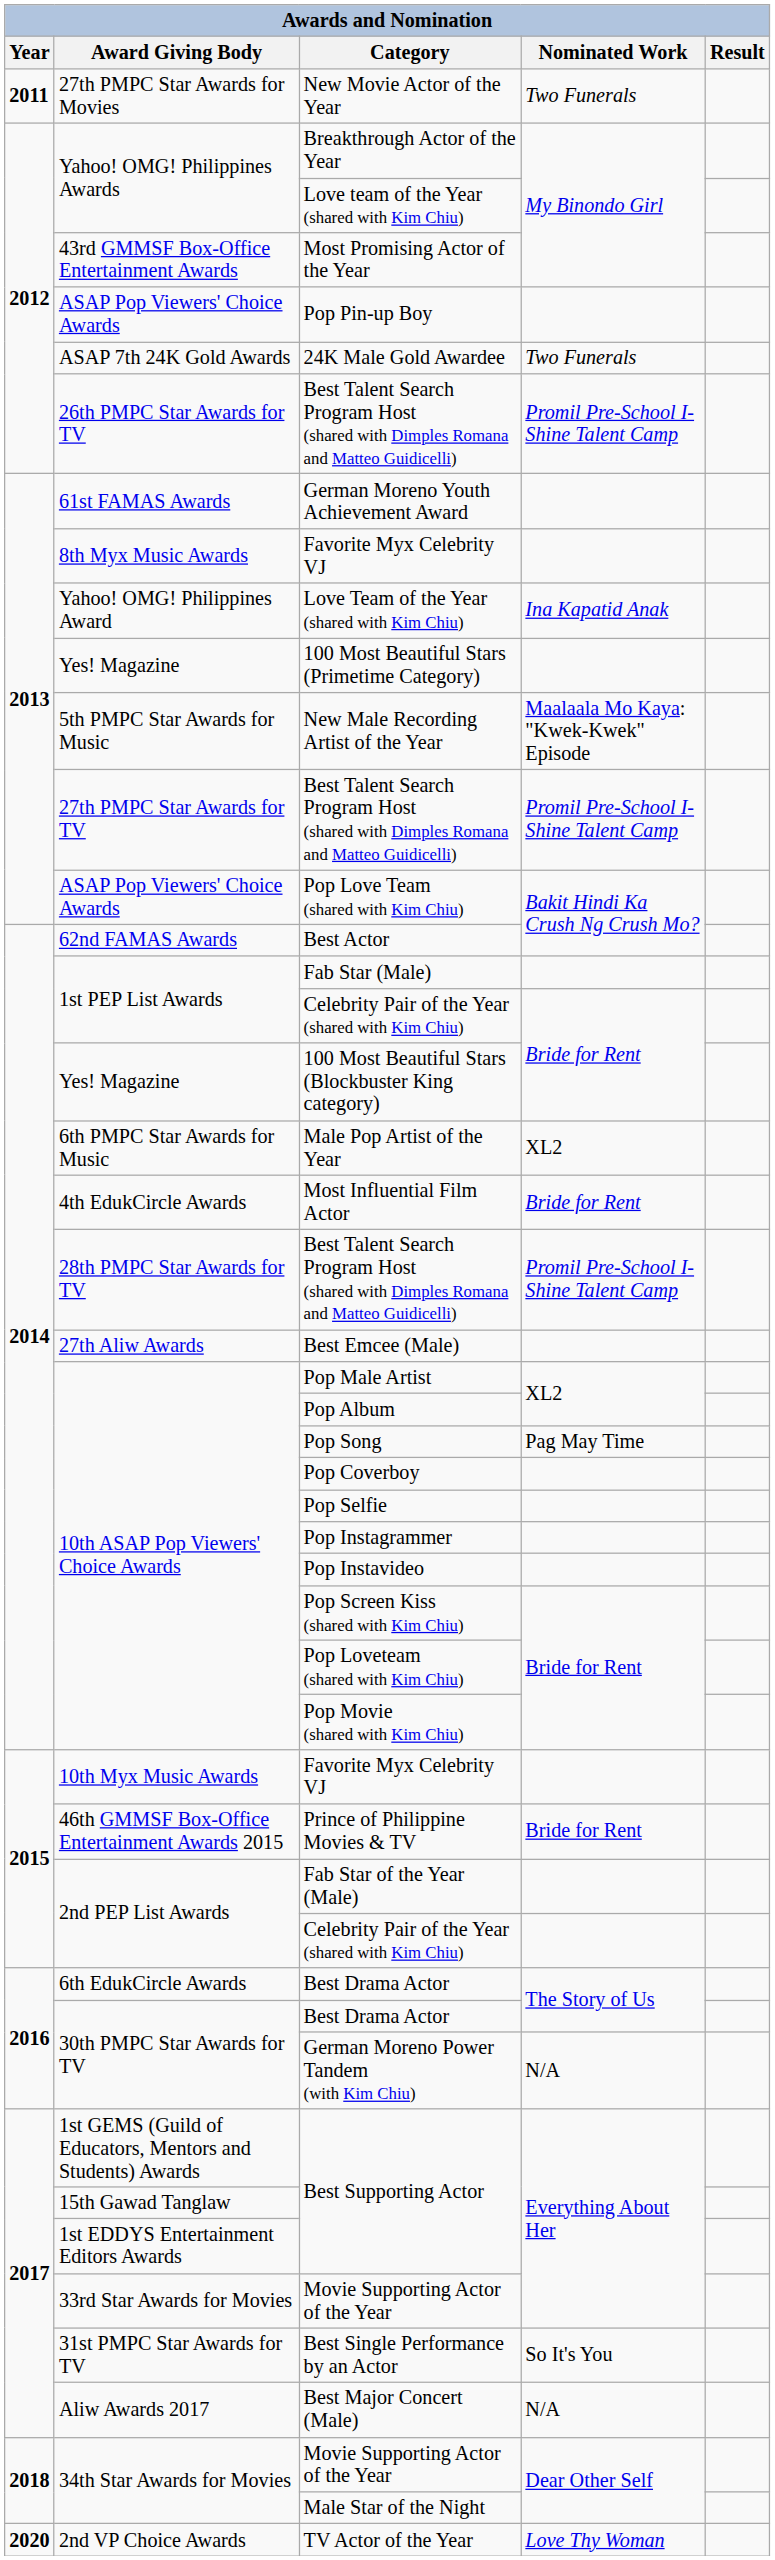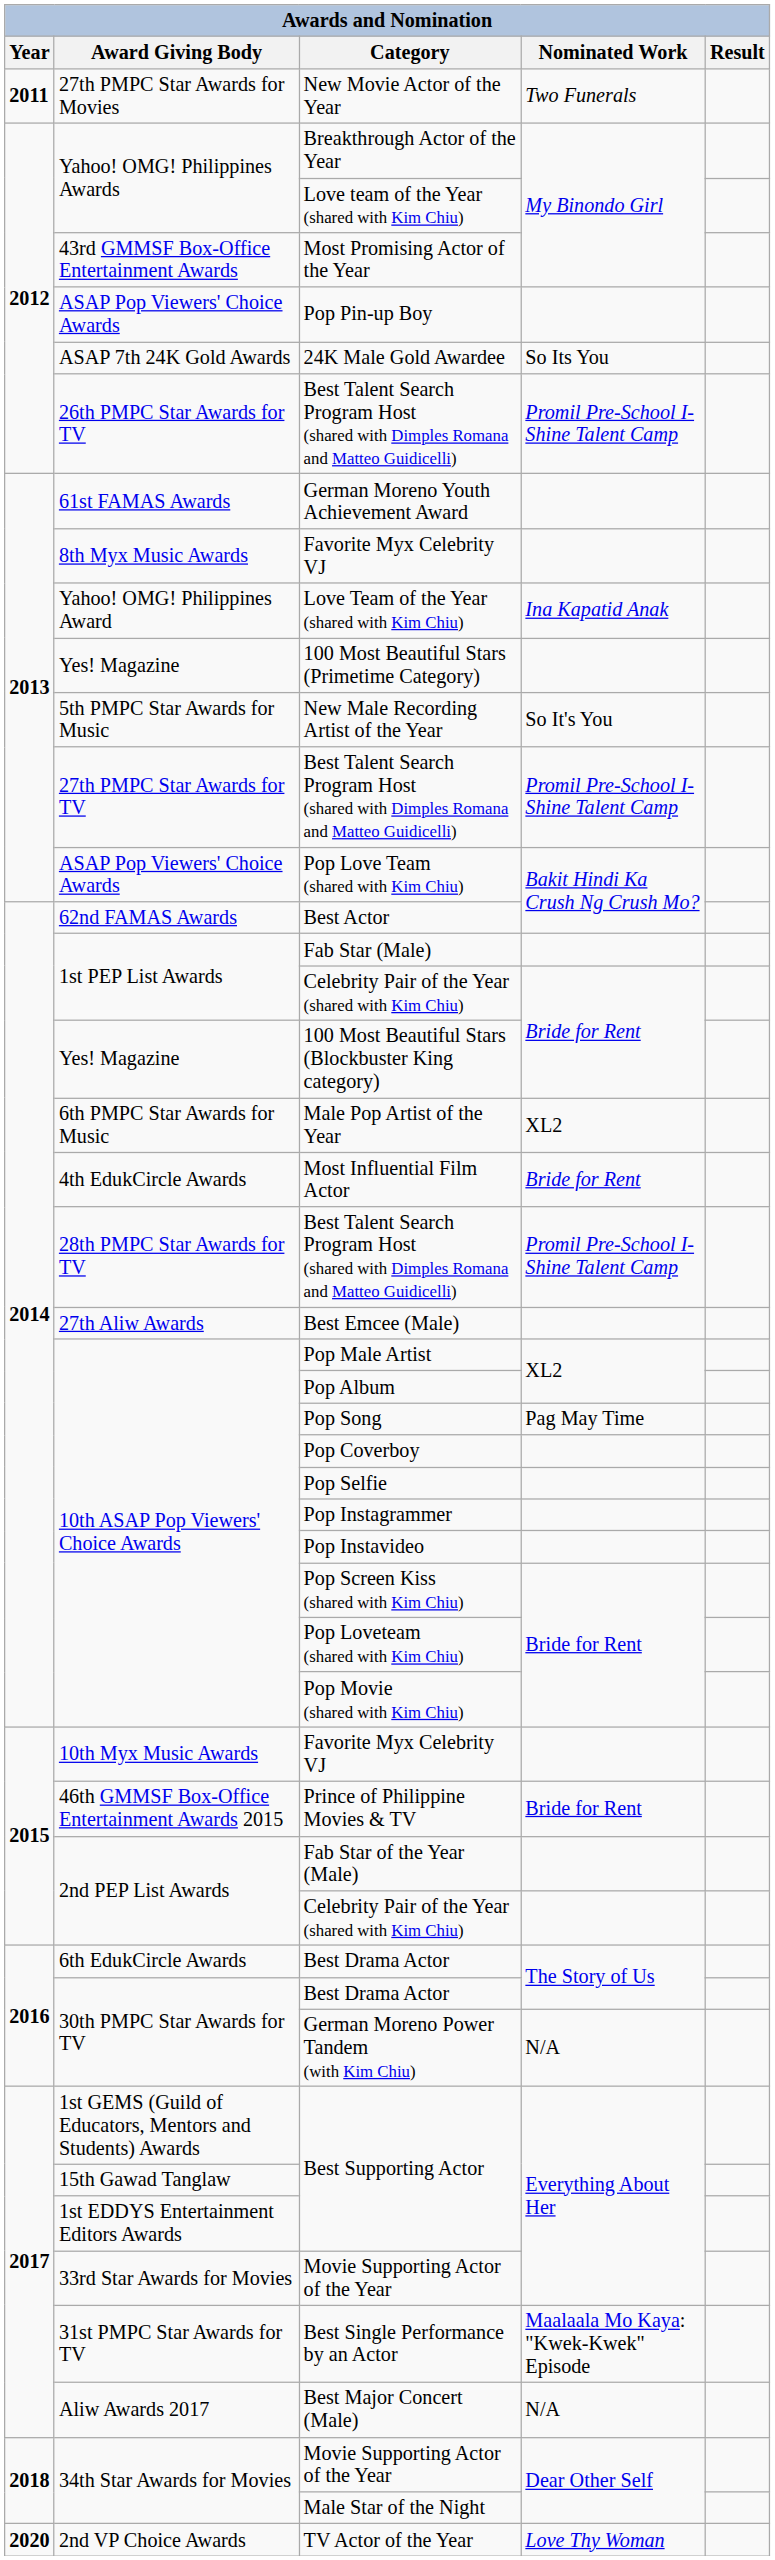 <table class="wikitable">
 <tr>
 <th colspan="5" style="background:LightSteelBlue;">Awards and Nomination</th>
 </tr>
 <tr>
 <th>Year</th>
 <th>Award Giving Body</th>
 <th>Category</th>
 <th>Nominated Work</th>
 <th>Result</th>
 </tr>
 <tr>
 <td><strong>2011</strong></td>
 <td>27th PMPC Star Awards for Movies</td>
 <td>New Movie Actor of the Year</td>
 <td><em>Two Funerals</em></td>
 <td></td>
 </tr>
 <tr>
 <td rowspan=6><strong>2012</strong></td>
 <td rowspan=2>Yahoo! OMG! Philippines Awards</td>
 <td>Breakthrough Actor of the Year</td>
 <td rowspan=3><em><a href='#'>My Binondo Girl</a></em></td>
 <td></td>
 </tr>
 <tr>
 <td>Love team of the Year <br><small>(shared with <a href='#'>Kim Chiu</a>)</small></td>
 <td></td>
 </tr>
 <tr>
 <td>43rd <a href='#'>GMMSF Box-Office Entertainment Awards</a></td>
 <td>Most Promising Actor of the Year</td>
 <td></td>
 </tr>
 <tr>
 <td><a href='#'>ASAP Pop Viewers' Choice Awards</a></td>
 <td>Pop Pin-up Boy</td>
 <td></td>
 <td></td>
 </tr>
 <tr>
 <td>ASAP 7th 24K Gold Awards</td>
 <td>24K Male Gold Awardee</td>
-<td><em>Two Funerals</em></td>
+<td>So Its You</td>
 <td></td>
 </tr>
 <tr>
 <td><a href='#'>26th PMPC Star Awards for TV</a></td>
 <td>Best Talent Search Program Host <br><small>(shared with <a href='#'>Dimples Romana</a> and <a href='#'>Matteo Guidicelli</a>)</small></td>
 <td><em><a href='#'>Promil Pre-School I-Shine Talent Camp</a></em></td>
 <td></td>
 </tr>
 <tr>
 <td rowspan=7><strong>2013</strong></td>
 <td><a href='#'>61st FAMAS Awards</a></td>
 <td>German Moreno Youth Achievement Award</td>
 <td></td>
 <td></td>
 </tr>
 <tr>
 <td><a href='#'>8th Myx Music Awards</a></td>
 <td>Favorite Myx Celebrity VJ</td>
 <td></td>
 <td></td>
 </tr>
 <tr>
 <td>Yahoo! OMG! Philippines Award</td>
 <td>Love Team of the Year <br><small>(shared with <a href='#'>Kim Chiu</a>)</small></td>
 <td><em><a href='#'>Ina Kapatid Anak</a></em></td>
 <td></td>
 </tr>
 <tr>
 <td>Yes! Magazine</td>
 <td>100 Most Beautiful Stars (Primetime Category)</td>
 <td></td>
 <td></td>
 </tr>
 <tr>
 <td>5th PMPC Star Awards for Music</td>
 <td>New Male Recording Artist of the Year</td>
-<td><a href='#'>Maalaala Mo Kaya</a>: "Kwek-Kwek" Episode</td>
+<td>So It's You</td>
 <td></td>
 </tr>
 <tr>
 <td><a href='#'>27th PMPC Star Awards for TV</a></td>
 <td>Best Talent Search Program Host <br><small>(shared with <a href='#'>Dimples Romana</a> and <a href='#'>Matteo Guidicelli</a>)</small></td>
 <td><em><a href='#'>Promil Pre-School I-Shine Talent Camp</a></em></td>
 <td></td>
 </tr>
 <tr>
 <td><a href='#'>ASAP Pop Viewers' Choice Awards</a></td>
 <td>Pop Love Team <br><small>(shared with <a href='#'>Kim Chiu</a>)</small></td>
 <td rowspan=2><em><a href='#'>Bakit Hindi Ka Crush Ng Crush Mo?</a></em></td>
 <td></td>
 </tr>
 <tr>
 <td rowspan=18><strong>2014</strong></td>
 <td><a href='#'>62nd FAMAS Awards</a></td>
 <td>Best Actor</td>
 <td></td>
 </tr>
 <tr>
 <td rowspan=2>1st PEP List Awards</td>
 <td>Fab Star (Male)</td>
 <td></td>
 <td></td>
 </tr>
 <tr>
 <td>Celebrity Pair of the Year <br><small>(shared with <a href='#'>Kim Chiu</a>)</small></td>
 <td rowspan=2><em><a href='#'>Bride for Rent</a></em></td>
 <td></td>
 </tr>
 <tr>
 <td>Yes! Magazine</td>
 <td>100 Most Beautiful Stars (Blockbuster King category)</td>
 <td></td>
 </tr>
 <tr>
 <td>6th PMPC Star Awards for Music</td>
 <td>Male Pop Artist of the Year</td>
 <td>XL2</td>
 <td></td>
 </tr>
 <tr>
 <td>4th EdukCircle Awards</td>
 <td>Most Influential Film Actor</td>
 <td><em><a href='#'>Bride for Rent</a></em></td>
 <td></td>
 </tr>
 <tr>
 <td><a href='#'>28th PMPC Star Awards for TV</a></td>
 <td>Best Talent Search Program Host <br><small>(shared with <a href='#'>Dimples Romana</a> and <a href='#'>Matteo Guidicelli</a>)</small></td>
 <td><em><a href='#'>Promil Pre-School I-Shine Talent Camp</a></em></td>
 <td></td>
 </tr>
 <tr>
 <td><a href='#'>27th Aliw Awards</a></td>
 <td>Best Emcee (Male)</td>
 <td></td>
 <td></td>
 </tr>
 <tr>
 <td rowspan=10><a href='#'>10th ASAP Pop Viewers' Choice Awards</a></td>
 <td>Pop Male Artist</td>
 <td rowspan=2>XL2</td>
 <td></td>
 </tr>
 <tr>
 <td>Pop Album</td>
 <td></td>
 </tr>
 <tr>
 <td>Pop Song</td>
 <td>Pag May Time</td>
 <td></td>
 </tr>
 <tr>
 <td>Pop Coverboy</td>
 <td></td>
 <td></td>
 </tr>
 <tr>
 <td>Pop Selfie</td>
 <td></td>
 <td></td>
 </tr>
 <tr>
 <td>Pop Instagrammer</td>
 <td></td>
 <td></td>
 </tr>
 <tr>
 <td>Pop Instavideo</td>
 <td></td>
 <td></td>
 </tr>
 <tr>
 <td>Pop Screen Kiss <br><small>(shared with <a href='#'>Kim Chiu</a>)</small></td>
 <td rowspan=3><a href='#'>Bride for Rent</a></td>
 <td></td>
 </tr>
 <tr>
 <td>Pop Loveteam <br><small>(shared with <a href='#'>Kim Chiu</a>)</small></td>
 <td></td>
 </tr>
 <tr>
 <td>Pop Movie <br><small>(shared with <a href='#'>Kim Chiu</a>)</small></td>
 <td></td>
 </tr>
 <tr>
 <td rowspan=4><strong>2015</strong></td>
 <td><a href='#'>10th Myx Music Awards</a></td>
 <td>Favorite Myx Celebrity VJ</td>
 <td></td>
 <td></td>
 </tr>
 <tr>
 <td>46th <a href='#'>GMMSF Box-Office Entertainment Awards</a> 2015</td>
 <td>Prince of Philippine Movies & TV</td>
 <td><a href='#'>Bride for Rent</a></td>
 <td></td>
 </tr>
 <tr>
 <td rowspan=2>2nd PEP List Awards</td>
 <td>Fab Star of the Year (Male)</td>
 <td></td>
 <td></td>
 </tr>
 <tr>
 <td>Celebrity Pair of the Year <br><small>(shared with <a href='#'>Kim Chiu</a>)</small></td>
 <td></td>
 <td></td>
 </tr>
 <tr>
 <td rowspan=3><strong>2016</strong></td>
 <td>6th EdukCircle Awards</td>
 <td>Best Drama Actor</td>
 <td rowspan=2><a href='#'>The Story of Us</a></td>
 <td></td>
 </tr>
 <tr>
 <td rowspan=2>30th PMPC Star Awards for TV</td>
 <td>Best Drama Actor</td>
 <td></td>
 </tr>
 <tr>
 <td>German Moreno Power Tandem <br><small>(with <a href='#'>Kim Chiu</a>)</small></td>
 <td>N/A</td>
 <td></td>
 </tr>
 <tr>
 <td rowspan=6><strong>2017</strong></td>
 <td>1st GEMS (Guild of Educators, Mentors and Students) Awards</td>
 <td rowspan=3>Best Supporting Actor</td>
 <td rowspan=4><a href='#'>Everything About Her</a></td>
 <td></td>
 </tr>
 <tr>
 <td>15th Gawad Tanglaw</td>
 <td></td>
 </tr>
 <tr>
 <td>1st EDDYS Entertainment Editors Awards</td>
 <td></td>
 </tr>
 <tr>
 <td>33rd Star Awards for Movies</td>
 <td>Movie Supporting Actor of the Year</td>
 <td></td>
 </tr>
 <tr>
 <td>31st PMPC Star Awards for TV</td>
 <td>Best Single Performance by an Actor</td>
-<td>So It's You</td>
+<td><a href='#'>Maalaala Mo Kaya</a>: "Kwek-Kwek" Episode</td>
 <td></td>
 </tr>
 <tr>
 <td>Aliw Awards 2017</td>
 <td>Best Major Concert (Male)</td>
 <td>N/A</td>
 <td></td>
 </tr>
 <tr>
 <td rowspan=2><strong>2018</strong></td>
 <td rowspan=2>34th Star Awards for Movies</td>
 <td>Movie Supporting Actor of the Year</td>
 <td rowspan=2><a href='#'>Dear Other Self</a></td>
 <td></td>
 </tr>
 <tr>
 <td>Male Star of the Night</td>
 <td></td>
 </tr>
 <tr>
 <td><strong>2020</strong></td>
 <td>2nd VP Choice Awards</td>
 <td>TV Actor of the Year</td>
 <td><em><a href='#'>Love Thy Woman</a></em></td>
 <td></td>
 </tr>
 </table>
